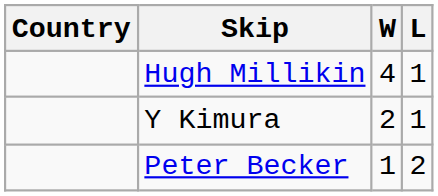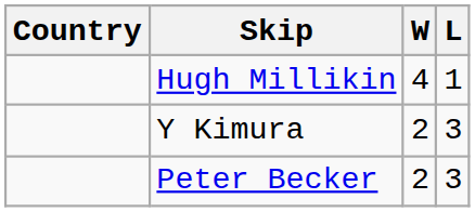 <table class="wikitable">
 <tr>
 <th>Country</th>
 <th>Skip</th>
 <th>W</th>
 <th>L</th>
 </tr>
 <tr>
 <td></td>
 <td><a href='#'>Hugh Millikin</a></td>
 <td>4</td>
 <td>1</td>
 </tr>
 <tr>
 <td></td>
 <td>Y Kimura</td>
 <td>2</td>
-<td>1</td>
+<td>3</td>
 </tr>
 <tr>
 <td></td>
 <td><a href='#'>Peter Becker</a></td>
-<td>1</td>
 <td>2</td>
+<td>3</td>
 </tr>
 </table>
